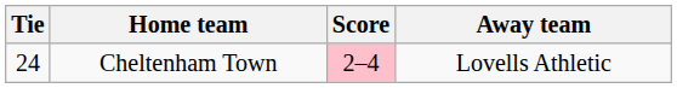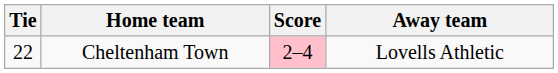 <table class="wikitable" style="text-align:center;">
 <tr>
 <th width=20>Tie</th>
 <th width=175>Home team</th>
 <th width=20>Score</th>
 <th width=175>Away team</th>
 </tr>
 <tr>
-<td>24</td>
+<td>22</td>
 <td>Cheltenham Town</td>
 <td style="background: pink;">2–4</td>
 <td>Lovells Athletic</td>
 </tr>
 </table>
